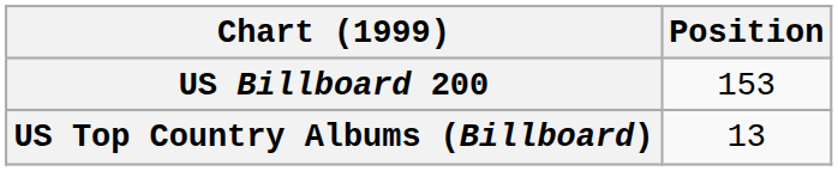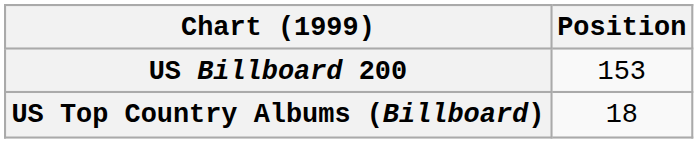 <table class="wikitable sortable plainrowheaders" style="text-align:center">
 <tr>
 <th scope="col">Chart (1999)</th>
 <th scope="col">Position</th>
 </tr>
 <tr>
 <th scope="row">US <em>Billboard</em> 200</th>
 <td>153</td>
 </tr>
 <tr>
 <th scope="row">US Top Country Albums (<em>Billboard</em>)</th>
-<td>13</td>
+<td>18</td>
 </tr>
 </table>
